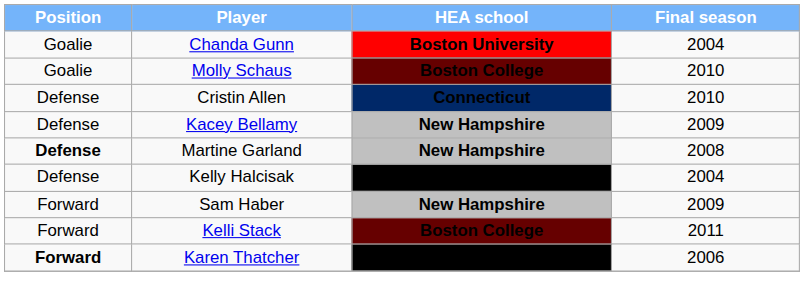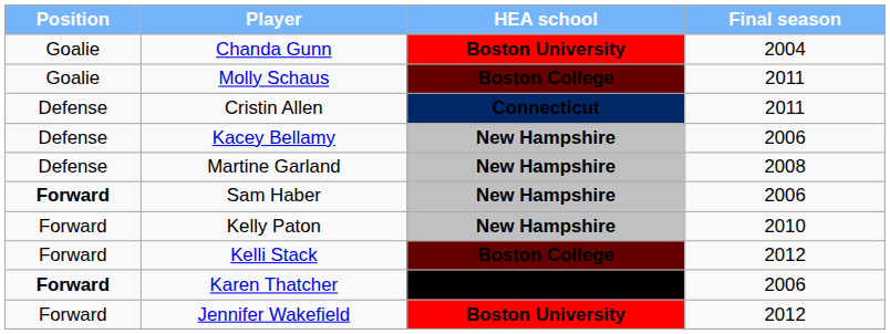 <table class="wikitable" width="60%">
 <tr align="center"  style="background:#74B4FA;color:white;">
 <td><strong>Position</strong></td>
 <td><strong>Player</strong></td>
 <td><strong>HEA school</strong></td>
 <td><strong>Final season</strong></td>
 </tr>
 <tr align="center" bgcolor="">
 <td>Goalie</td>
 <td><a href='#'>Chanda Gunn</a></td>
 <td bgcolor="red"><span><strong>Boston University</strong></span></td>
 <td>2004</td>
 </tr>
 <tr align="center" bgcolor="">
 <td>Goalie</td>
 <td><a href='#'>Molly Schaus</a></td>
 <td bgcolor="#660000"><span> <strong>Boston College</strong></span></td>
-<td>2010</td>
+<td>2011</td>
 </tr>
 <tr align="center" bgcolor="">
 <td>Defense</td>
 <td>Cristin Allen</td>
 <td bgcolor="#002868"><span><strong>Connecticut</strong></span></td>
-<td>2010</td>
+<td>2011</td>
 </tr>
 <tr align="center" bgcolor="">
 <td>Defense</td>
 <td><a href='#'>Kacey Bellamy</a></td>
 <td bgcolor="silver"><span> <strong>New Hampshire</strong></span></td>
-<td>2009</td>
+<td>2006</td>
 </tr>
 <tr align="center" bgcolor="">
-<td><strong>Defense</strong></td>
+<td>Defense</td>
 <td>Martine Garland</td>
 <td bgcolor="silver"><span> <strong>New Hampshire</strong></span></td>
 <td>2008</td>
 </tr>
 <tr align="center" bgcolor="">
-<td>Defense</td>
-<td>Kelly Halcisak</td>
-<td bgcolor="black"><span><strong>Providence</strong></span></td>
-<td>2004</td>
+<td><strong>Forward</strong></td>
+<td>Sam Haber</td>
+<td bgcolor="silver"><span> <strong>New Hampshire</strong></span></td>
+<td>2006</td>
 </tr>
 <tr align="center" bgcolor="">
 <td>Forward</td>
-<td>Sam Haber</td>
+<td>Kelly Paton</td>
 <td bgcolor="silver"><span> <strong>New Hampshire</strong></span></td>
-<td>2009</td>
+<td>2010</td>
 </tr>
 <tr align="center" bgcolor="">
 <td>Forward</td>
 <td><a href='#'>Kelli Stack</a></td>
 <td bgcolor="#660000"><span> <strong>Boston College</strong></span></td>
-<td>2011</td>
+<td>2012</td>
 </tr>
 <tr align="center" bgcolor="">
 <td><strong>Forward</strong></td>
 <td><a href='#'>Karen Thatcher</a></td>
 <td bgcolor="black"><span><strong>Providence</strong></span></td>
 <td>2006</td>
 </tr>
 <tr align="center" bgcolor="">
+<td>Forward</td>
+<td><a href='#'>Jennifer Wakefield</a></td>
+<td bgcolor="red"><span><strong>Boston University</strong></span></td>
+<td>2012</td>
+</tr>
+<tr align="center" bgcolor="">
 </tr>
 </table>
